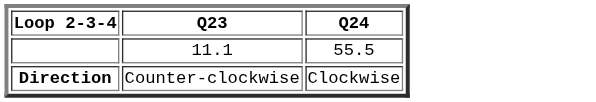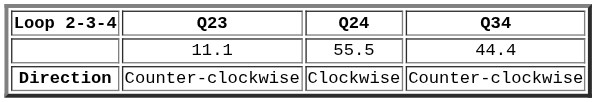 <table border="3" style="margin-left: 3em; text-align: center;">
 <tr>
 <th scope="col">Loop 2-3-4</th>
 <th scope="col">Q23</th>
 <th scope="col">Q24</th>
+<th scope="col">Q34</th>
 </tr>
 <tr>
 <th scope="row"></th>
 <td>11.1</td>
 <td>55.5</td>
+<td>44.4</td>
 </tr>
 <tr>
 <th scope="row">Direction</th>
 <td>Counter-clockwise</td>
 <td>Clockwise</td>
+<td>Counter-clockwise</td>
 </tr>
 </table>
